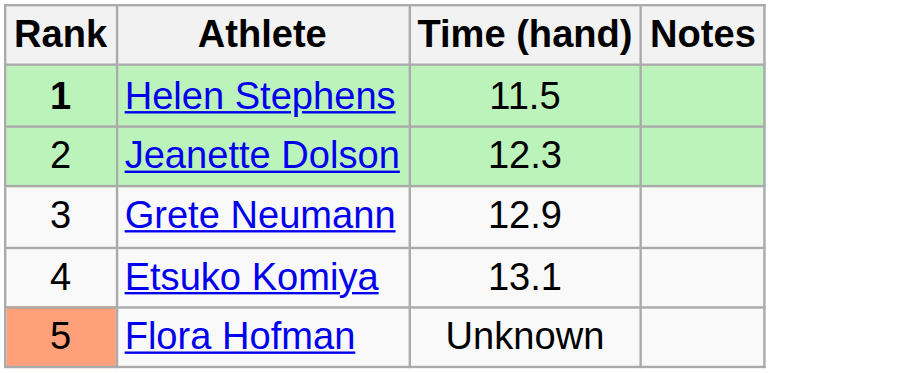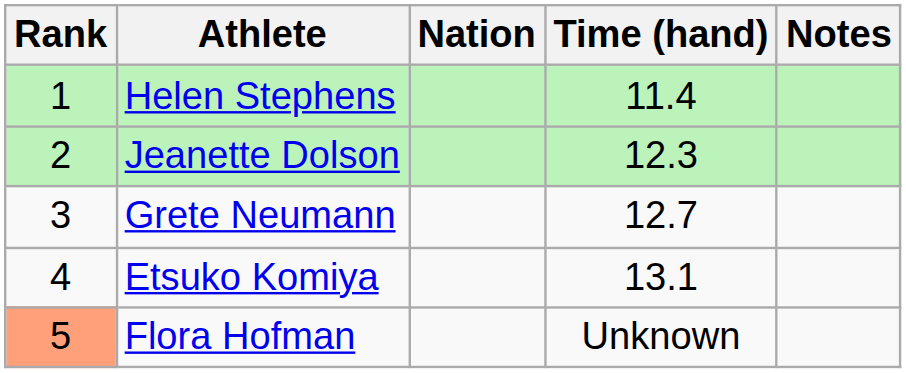 <table class="wikitable sortable" style="text-align:center">
 <tr>
 <th>Rank</th>
 <th>Athlete</th>
+<th>Nation</th>
 <th>Time (hand)</th>
 <th>Notes</th>
 </tr>
 <tr bgcolor=#bbf3bb>
-<td><strong>1</strong></td>
+<td>1</td>
 <td align=left><a href='#'>Helen Stephens</a></td>
-<td>11.5</td>
+<td align=left></td>
+<td>11.4</td>
 <td></td>
 </tr>
 <tr bgcolor=#bbf3bb>
 <td>2</td>
 <td align=left><a href='#'>Jeanette Dolson</a></td>
+<td align=left></td>
 <td>12.3</td>
 <td></td>
 </tr>
 <tr>
 <td>3</td>
 <td align=left><a href='#'>Grete Neumann</a></td>
-<td>12.9</td>
+<td align=left></td>
+<td>12.7</td>
 <td></td>
 </tr>
 <tr>
 <td>4</td>
 <td align=left><a href='#'>Etsuko Komiya</a></td>
+<td align=left></td>
 <td>13.1</td>
 <td></td>
 </tr>
 <tr>
 <td style="background: lightsalmon;">5</td>
 <td align=left><a href='#'>Flora Hofman</a></td>
+<td align=left></td>
 <td>Unknown</td>
 <td></td>
 </tr>
 </table>
